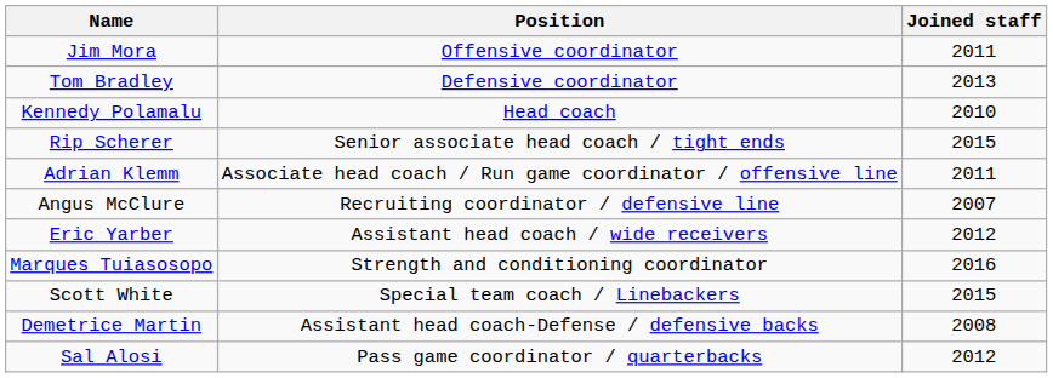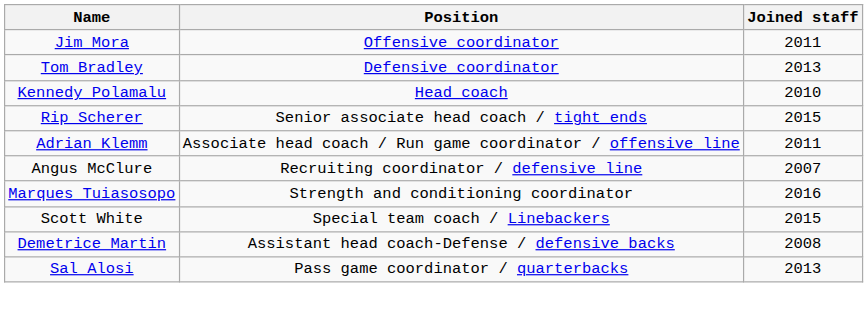 <table class="wikitable">
 <tr>
 <th>Name</th>
 <th>Position</th>
 <th>Joined staff</th>
 </tr>
 <tr align="center">
 <td><a href='#'>Jim Mora</a></td>
 <td><a href='#'>Offensive coordinator</a></td>
 <td>2011</td>
 </tr>
 <tr align="center">
 <td><a href='#'>Tom Bradley</a></td>
 <td><a href='#'>Defensive coordinator</a></td>
 <td>2013</td>
 </tr>
 <tr align="center">
 <td><a href='#'>Kennedy Polamalu</a></td>
 <td><a href='#'>Head coach</a></td>
 <td>2010</td>
 </tr>
 <tr align="center">
 <td><a href='#'>Rip Scherer</a></td>
 <td>Senior associate head coach / <a href='#'>tight ends</a></td>
 <td>2015</td>
 </tr>
 <tr align="center">
 <td><a href='#'>Adrian Klemm</a></td>
 <td>Associate head coach / Run game coordinator / <a href='#'>offensive line</a></td>
 <td>2011</td>
 </tr>
 <tr align="center">
 <td>Angus McClure</td>
 <td>Recruiting coordinator / <a href='#'>defensive line</a></td>
 <td>2007</td>
 </tr>
 <tr align="center">
-<td><a href='#'>Eric Yarber</a></td>
-<td>Assistant head coach / <a href='#'>wide receivers</a></td>
-<td>2012</td>
-</tr>
-<tr align="center">
 <td><a href='#'>Marques Tuiasosopo</a></td>
 <td>Strength and conditioning coordinator</td>
 <td>2016</td>
 </tr>
 <tr align="center">
 <td>Scott White</td>
 <td>Special team coach / <a href='#'>Linebackers</a></td>
 <td>2015</td>
 </tr>
 <tr align="center">
 <td><a href='#'>Demetrice Martin</a></td>
 <td>Assistant head coach-Defense / <a href='#'>defensive backs</a></td>
 <td>2008</td>
 </tr>
 <tr align="center">
 <td><a href='#'>Sal Alosi</a></td>
 <td>Pass game coordinator / <a href='#'>quarterbacks</a></td>
-<td>2012</td>
+<td>2013</td>
 </tr>
 </table>
